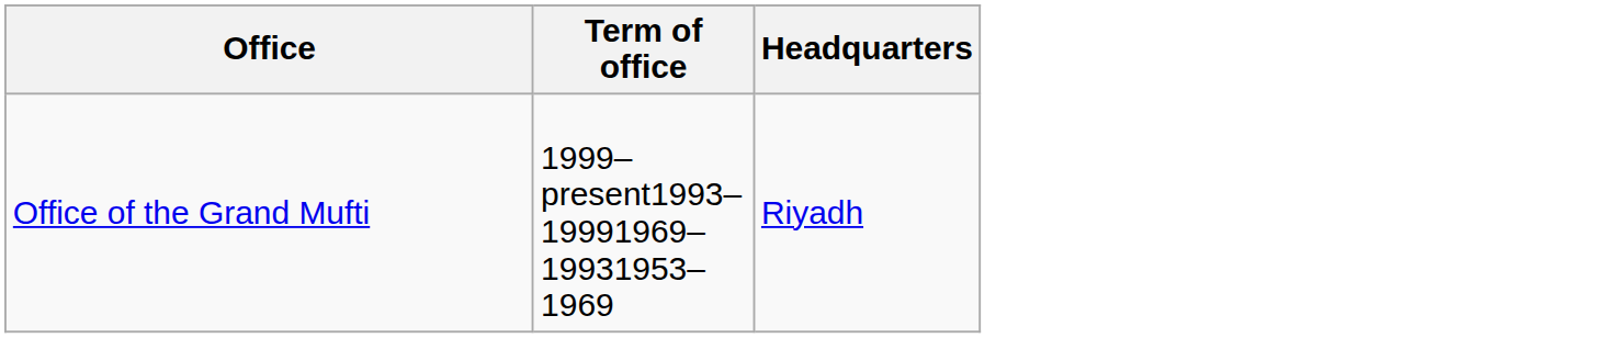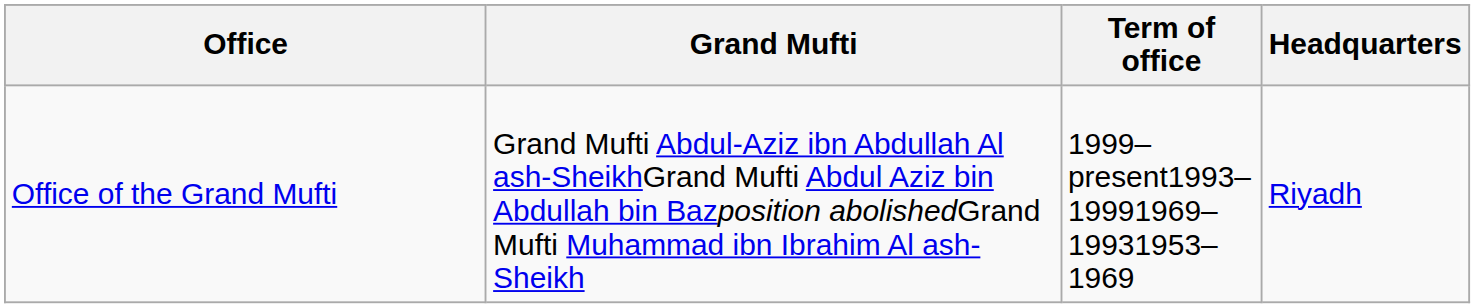 <table class=wikitable>
 <tr>
 <th scope="row" width="250">Office</th>
+<th scope="row" width="300">Grand Mufti</th>
 <th scope="row" width="100">Term of office</th>
 <th scope="row" width="100">Headquarters</th>
 </tr>
 <tr>
 <td><a href='#'>Office of the Grand Mufti</a></td>
+<td><br>Grand Mufti <a href='#'>Abdul-Aziz ibn Abdullah Al ash-Sheikh</a>Grand Mufti <a href='#'>Abdul Aziz bin Abdullah bin Baz</a><em>position abolished</em>Grand Mufti <a href='#'>Muhammad ibn Ibrahim Al ash-Sheikh</a></td>
 <td><br>1999–present1993–19991969–19931953–1969</td>
 <td><a href='#'>Riyadh</a></td>
 </tr>
 </table>
